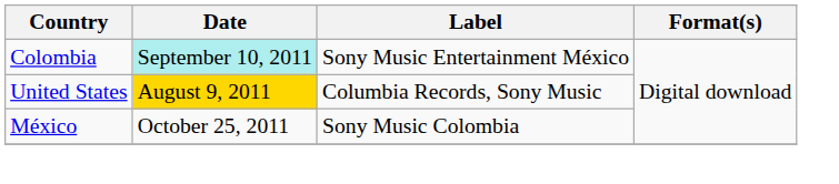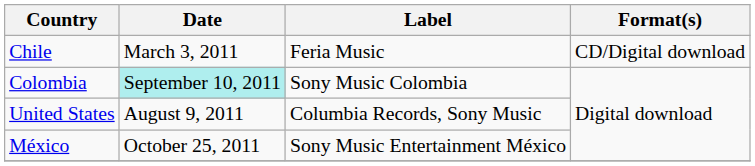 <table class="wikitable">
 <tr>
 <th>Country</th>
 <th>Date</th>
 <th>Label</th>
 <th>Format(s)</th>
 </tr>
 <tr>
+<td><a href='#'>Chile</a></td>
+<td rowspan="1">March 3, 2011</td>
+<td rowspan="1">Feria Music</td>
+<td rowspan="1">CD/Digital download</td>
+</tr>
+<tr>
 <td><a href='#'>Colombia</a></td>
 <td rowspan="1" style="background: paleturquoise;">September 10, 2011</td>
-<td rowspan="1">Sony Music Entertainment México</td>
+<td rowspan="1">Sony Music Colombia</td>
 <td rowspan="3">Digital download</td>
 </tr>
 <tr>
 <td><a href='#'>United States</a></td>
-<td rowspan="1" style="background: gold;">August 9, 2011</td>
+<td rowspan="1">August 9, 2011</td>
 <td rowspan="1">Columbia Records, Sony Music</td>
 </tr>
 <tr>
 <td><a href='#'>México</a></td>
 <td rowspan="1">October 25, 2011</td>
-<td rowspan="1">Sony Music Colombia</td>
+<td rowspan="1">Sony Music Entertainment México</td>
 </tr>
 <tr>
 </tr>
 </table>
